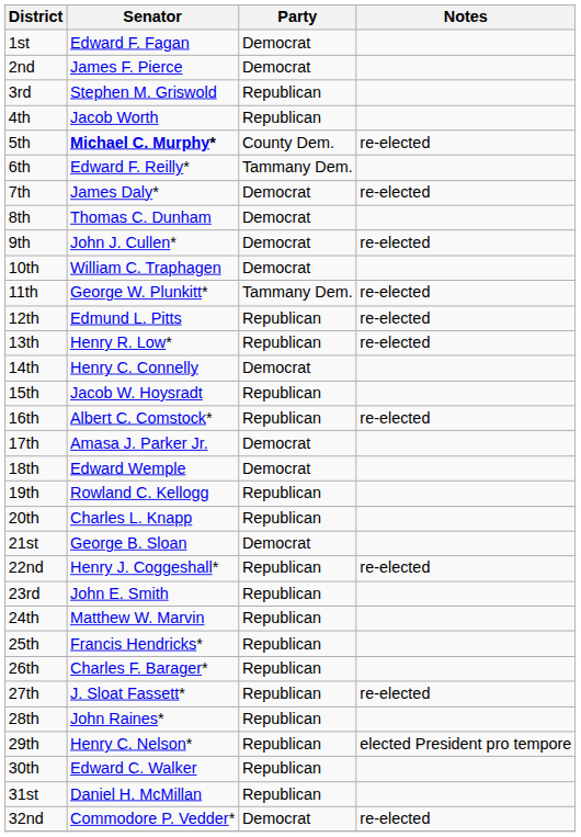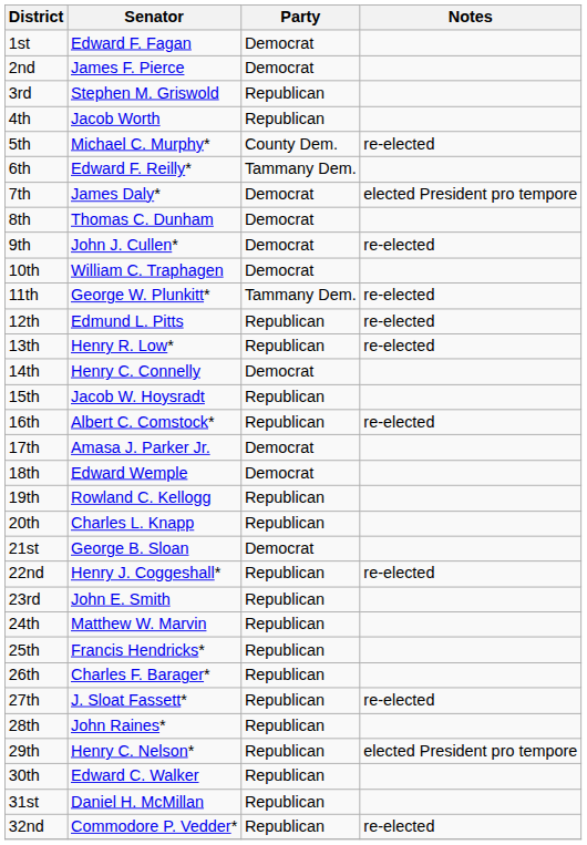 <table class=wikitable>
 <tr>
 <th>District</th>
 <th>Senator</th>
 <th>Party</th>
 <th>Notes</th>
 </tr>
 <tr>
 <td>1st</td>
 <td><a href='#'>Edward F. Fagan</a></td>
 <td>Democrat</td>
 <td></td>
 </tr>
 <tr>
 <td>2nd</td>
 <td><a href='#'>James F. Pierce</a></td>
 <td>Democrat</td>
 <td></td>
 </tr>
 <tr>
 <td>3rd</td>
 <td><a href='#'>Stephen M. Griswold</a></td>
 <td>Republican</td>
 <td></td>
 </tr>
 <tr>
 <td>4th</td>
 <td><a href='#'>Jacob Worth</a></td>
 <td>Republican</td>
 <td></td>
 </tr>
 <tr>
 <td>5th</td>
-<td><strong><a href='#'>Michael C. Murphy</a>*</strong></td>
+<td><a href='#'>Michael C. Murphy</a>*</td>
 <td>County Dem.</td>
 <td>re-elected</td>
 </tr>
 <tr>
 <td>6th</td>
 <td><a href='#'>Edward F. Reilly</a>*</td>
 <td>Tammany Dem.</td>
 <td></td>
 </tr>
 <tr>
 <td>7th</td>
 <td><a href='#'>James Daly</a>*</td>
 <td>Democrat</td>
-<td>re-elected</td>
+<td>elected President pro tempore</td>
 </tr>
 <tr>
 <td>8th</td>
 <td><a href='#'>Thomas C. Dunham</a></td>
 <td>Democrat</td>
 <td></td>
 </tr>
 <tr>
 <td>9th</td>
 <td><a href='#'>John J. Cullen</a>*</td>
 <td>Democrat</td>
 <td>re-elected</td>
 </tr>
 <tr>
 <td>10th</td>
 <td><a href='#'>William C. Traphagen</a></td>
 <td>Democrat</td>
 <td></td>
 </tr>
 <tr>
 <td>11th</td>
 <td><a href='#'>George W. Plunkitt</a>*</td>
 <td>Tammany Dem.</td>
 <td>re-elected</td>
 </tr>
 <tr>
 <td>12th</td>
 <td><a href='#'>Edmund L. Pitts</a></td>
 <td>Republican</td>
 <td>re-elected</td>
 </tr>
 <tr>
 <td>13th</td>
 <td><a href='#'>Henry R. Low</a>*</td>
 <td>Republican</td>
 <td>re-elected</td>
 </tr>
 <tr>
 <td>14th</td>
 <td><a href='#'>Henry C. Connelly</a></td>
 <td>Democrat</td>
 <td></td>
 </tr>
 <tr>
 <td>15th</td>
 <td><a href='#'>Jacob W. Hoysradt</a></td>
 <td>Republican</td>
 <td></td>
 </tr>
 <tr>
 <td>16th</td>
 <td><a href='#'>Albert C. Comstock</a>*</td>
 <td>Republican</td>
 <td>re-elected</td>
 </tr>
 <tr>
 <td>17th</td>
 <td><a href='#'>Amasa J. Parker Jr.</a></td>
 <td>Democrat</td>
 <td></td>
 </tr>
 <tr>
 <td>18th</td>
 <td><a href='#'>Edward Wemple</a></td>
 <td>Democrat</td>
 <td></td>
 </tr>
 <tr>
 <td>19th</td>
 <td><a href='#'>Rowland C. Kellogg</a></td>
 <td>Republican</td>
 <td></td>
 </tr>
 <tr>
 <td>20th</td>
 <td><a href='#'>Charles L. Knapp</a></td>
 <td>Republican</td>
 <td></td>
 </tr>
 <tr>
 <td>21st</td>
 <td><a href='#'>George B. Sloan</a></td>
 <td>Democrat</td>
 <td></td>
 </tr>
 <tr>
 <td>22nd</td>
 <td><a href='#'>Henry J. Coggeshall</a>*</td>
 <td>Republican</td>
 <td>re-elected</td>
 </tr>
 <tr>
 <td>23rd</td>
 <td><a href='#'>John E. Smith</a></td>
 <td>Republican</td>
 <td></td>
 </tr>
 <tr>
 <td>24th</td>
 <td><a href='#'>Matthew W. Marvin</a></td>
 <td>Republican</td>
 <td></td>
 </tr>
 <tr>
 <td>25th</td>
 <td><a href='#'>Francis Hendricks</a>*</td>
 <td>Republican</td>
 <td></td>
 </tr>
 <tr>
 <td>26th</td>
 <td><a href='#'>Charles F. Barager</a>*</td>
 <td>Republican</td>
 <td></td>
 </tr>
 <tr>
 <td>27th</td>
 <td><a href='#'>J. Sloat Fassett</a>*</td>
 <td>Republican</td>
 <td>re-elected</td>
 </tr>
 <tr>
 <td>28th</td>
 <td><a href='#'>John Raines</a>*</td>
 <td>Republican</td>
 <td></td>
 </tr>
 <tr>
 <td>29th</td>
 <td><a href='#'>Henry C. Nelson</a>*</td>
 <td>Republican</td>
 <td>elected President pro tempore</td>
 </tr>
 <tr>
 <td>30th</td>
 <td><a href='#'>Edward C. Walker</a></td>
 <td>Republican</td>
 <td></td>
 </tr>
 <tr>
 <td>31st</td>
 <td><a href='#'>Daniel H. McMillan</a></td>
 <td>Republican</td>
 <td></td>
 </tr>
 <tr>
 <td>32nd</td>
 <td><a href='#'>Commodore P. Vedder</a>*</td>
-<td>Democrat</td>
+<td>Republican</td>
 <td>re-elected</td>
 </tr>
 <tr>
 </tr>
 </table>
